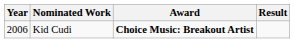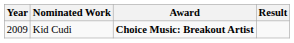 <table class="wikitable">
 <tr>
 <th>Year</th>
 <th>Nominated Work</th>
 <th>Award</th>
 <th>Result</th>
 </tr>
 <tr>
-<td>2006</td>
+<td>2009</td>
 <td>Kid Cudi</td>
 <td><strong>Choice Music: Breakout Artist</strong></td>
 <td></td>
 </tr>
 </table>
